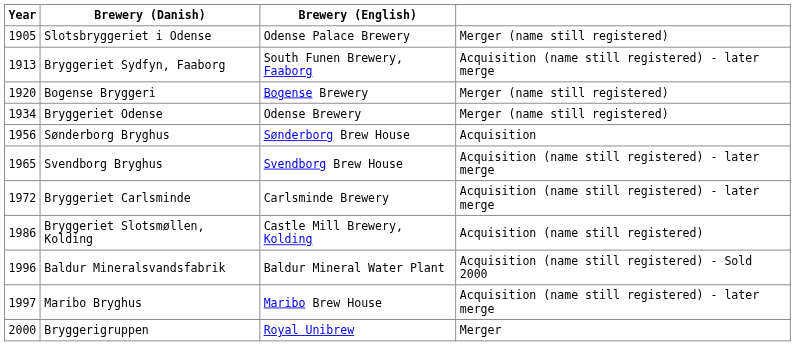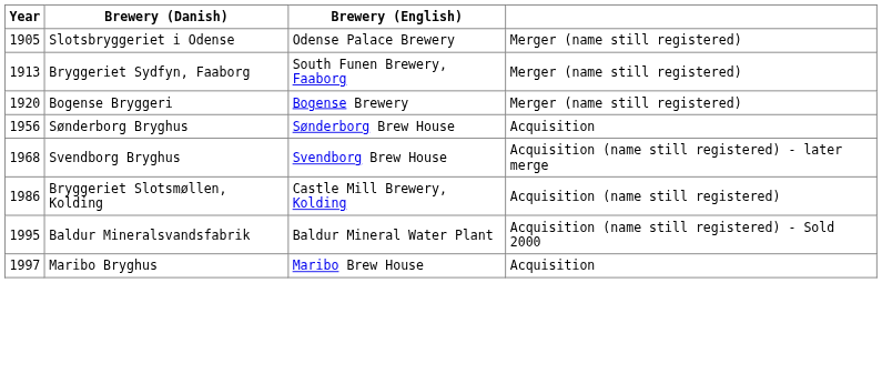 <table class="toccolours" border="1" cellpadding="4" cellspacing="0" style="border-collapse: collapse; margin:1 auto;">
 <tr style="text-align: Center;">
 <td><strong>Year</strong></td>
 <td><strong>Brewery (Danish)</strong></td>
 <td><strong>Brewery (English)</strong></td>
 </tr>
 <tr>
 <td>1905</td>
 <td>Slotsbryggeriet i Odense</td>
 <td>Odense Palace Brewery</td>
 <td>Merger (name still registered)</td>
 </tr>
 <tr>
 <td>1913</td>
 <td>Bryggeriet Sydfyn, Faaborg</td>
 <td>South Funen Brewery, <a href='#'>Faaborg</a></td>
-<td>Acquisition (name still registered) - later merge</td>
+<td>Merger (name still registered)</td>
 </tr>
 <tr>
 <td>1920</td>
 <td>Bogense Bryggeri</td>
 <td><a href='#'>Bogense</a> Brewery</td>
-<td>Merger (name still registered)</td>
-</tr>
-<tr>
-<td>1934</td>
-<td>Bryggeriet Odense</td>
-<td>Odense Brewery</td>
 <td>Merger (name still registered)</td>
 </tr>
 <tr>
 <td>1956</td>
 <td>Sønderborg Bryghus</td>
 <td><a href='#'>Sønderborg</a> Brew House</td>
 <td>Acquisition</td>
 </tr>
 <tr>
-<td>1965</td>
+<td>1968</td>
 <td>Svendborg Bryghus</td>
 <td><a href='#'>Svendborg</a> Brew House</td>
-<td>Acquisition (name still registered) - later merge</td>
-</tr>
-<tr>
-<td>1972</td>
-<td>Bryggeriet Carlsminde</td>
-<td>Carlsminde Brewery</td>
 <td>Acquisition (name still registered) - later merge</td>
 </tr>
 <tr>
 <td>1986</td>
 <td>Bryggeriet Slotsmøllen, Kolding</td>
 <td>Castle Mill Brewery, <a href='#'>Kolding</a></td>
 <td>Acquisition (name still registered)</td>
 </tr>
 <tr>
-<td>1996</td>
+<td>1995</td>
 <td>Baldur Mineralsvandsfabrik</td>
 <td>Baldur Mineral Water Plant</td>
 <td>Acquisition (name still registered) - Sold 2000</td>
 </tr>
 <tr>
 <td>1997</td>
 <td>Maribo Bryghus</td>
 <td><a href='#'>Maribo</a> Brew House</td>
-<td>Acquisition (name still registered) - later merge</td>
-</tr>
-<tr>
-<td>2000</td>
-<td>Bryggerigruppen</td>
-<td><a href='#'>Royal Unibrew</a></td>
-<td>Merger</td>
+<td>Acquisition</td>
 </tr>
 </table>
